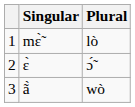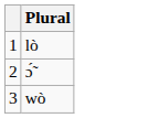 <table class="wikitable">
 <tr>
 <th></th>
-<th>Singular</th>
 <th>Plural</th>
 </tr>
 <tr>
 <td>1</td>
-<td>mɛ̃̀</td>
 <td>lò</td>
 </tr>
 <tr>
 <td>2</td>
-<td>ɛ̀</td>
 <td>ɔ̃́</td>
 </tr>
 <tr>
 <td>3</td>
-<td>ã̀</td>
 <td>wò</td>
 </tr>
 </table>
